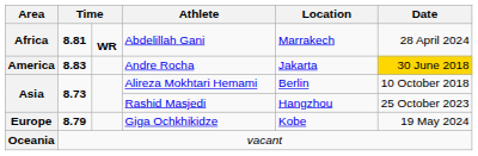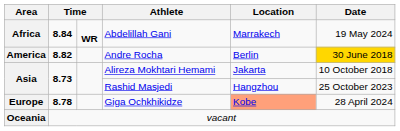 <table class="wikitable">
 <tr>
 <th width="45">Area</th>
 <th width="80" colspan="2">Time</th>
 <th width="200">Athlete</th>
 <th width="130">Location</th>
 <th width="120">Date</th>
 </tr>
 <tr>
 <th>Africa</th>
-<td align=center><strong>8.81 </strong></td>
+<td align=center><strong>8.84 </strong></td>
 <td align=center><br><strong>WR</strong></td>
 <td> <a href='#'>Abdelillah Gani</a></td>
 <td> <a href='#'>Marrakech</a></td>
-<td align=right>28 April 2024</td>
+<td align=right>19 May 2024</td>
 </tr>
 <tr>
 <th>America</th>
-<td align=center><strong>8.83 </strong></td>
+<td align=center><strong>8.82 </strong></td>
 <td align=center></td>
 <td> <a href='#'>Andre Rocha</a></td>
-<td> <a href='#'>Jakarta</a></td>
+<td> <a href='#'>Berlin</a></td>
 <td align=right style="background: gold;">30 June 2018</td>
 </tr>
 <tr>
 <th rowspan=2>Asia</th>
 <td rowspan=2 align=center><strong>8.73 </strong></td>
 <td rowspan=2 align=center></td>
 <td> <a href='#'>Alireza Mokhtari Hemami</a></td>
-<td> <a href='#'>Berlin</a></td>
+<td> <a href='#'>Jakarta</a></td>
 <td align=right>10 October 2018</td>
 </tr>
 <tr>
 <td> <a href='#'>Rashid Masjedi</a></td>
 <td> <a href='#'>Hangzhou</a></td>
 <td align=right>25 October 2023</td>
 </tr>
 <tr>
 <th>Europe</th>
-<td align=center><strong>8.79 </strong></td>
+<td align=center><strong>8.78 </strong></td>
 <td align=center></td>
 <td> <a href='#'>Giga Ochkhikidze</a></td>
-<td> <a href='#'>Kobe</a></td>
-<td align=right>19 May 2024</td>
+<td style="background: lightsalmon;"> <a href='#'>Kobe</a></td>
+<td align=right>28 April 2024</td>
 </tr>
 <tr>
 <th>Oceania</th>
 <td colspan="5" align="center"><em>vacant</em></td>
 </tr>
 </table>
